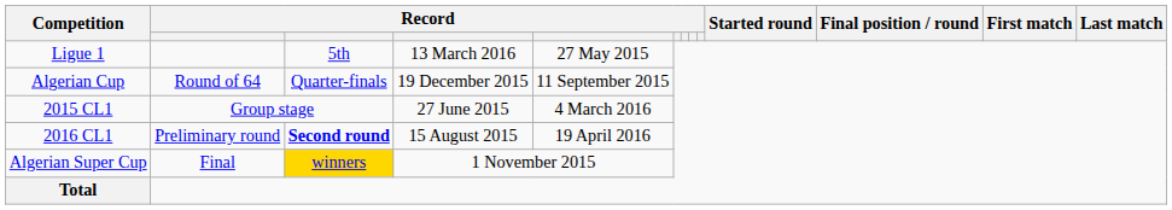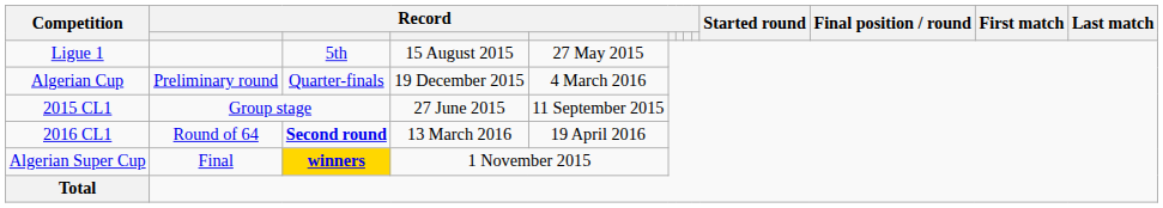 <table class="wikitable" style="text-align: center">
 <tr>
 <th rowspan=2>Competition</th>
 <th colspan=8>Record</th>
 <th rowspan=2>Started round</th>
 <th rowspan=2>Final position / round</th>
 <th rowspan=2>First match</th>
 <th rowspan=2>Last match</th>
 </tr>
 <tr>
 <th></th>
 <th></th>
 <th></th>
 <th></th>
 <th></th>
 <th></th>
 <th></th>
 <th></th>
 </tr>
 <tr>
 <td><a href='#'>Ligue 1</a><br></td>
 <td></td>
 <td><a href='#'>5th</a></td>
-<td>13 March 2016</td>
+<td>15 August 2015</td>
 <td>27 May 2015</td>
 </tr>
 <tr>
 <td><a href='#'>Algerian Cup</a><br></td>
-<td><a href='#'>Round of 64</a></td>
+<td><a href='#'>Preliminary round</a></td>
 <td><a href='#'>Quarter-finals</a></td>
 <td>19 December 2015</td>
-<td>11 September 2015</td>
+<td>4 March 2016</td>
 </tr>
 <tr>
 <td><a href='#'>2015 CL1</a><br></td>
 <td colspan=2><a href='#'>Group stage</a></td>
 <td>27 June 2015</td>
-<td>4 March 2016</td>
+<td>11 September 2015</td>
 </tr>
 <tr>
 <td><a href='#'>2016 CL1</a><br></td>
-<td><a href='#'>Preliminary round</a></td>
+<td><a href='#'>Round of 64</a></td>
 <td><strong><a href='#'>Second round</a></strong></td>
-<td>15 August 2015</td>
+<td>13 March 2016</td>
 <td>19 April 2016</td>
 </tr>
 <tr>
 <td><a href='#'>Algerian Super Cup</a><br></td>
 <td><a href='#'>Final</a></td>
-<td style="background:gold;"><a href='#'>winners</a></td>
+<td style="background:gold;"><strong><a href='#'>winners</a></strong></td>
 <td – colspan=2>1 November 2015</td>
 </tr>
 <tr>
 <th>Total<br></th>
 </tr>
 </table>
